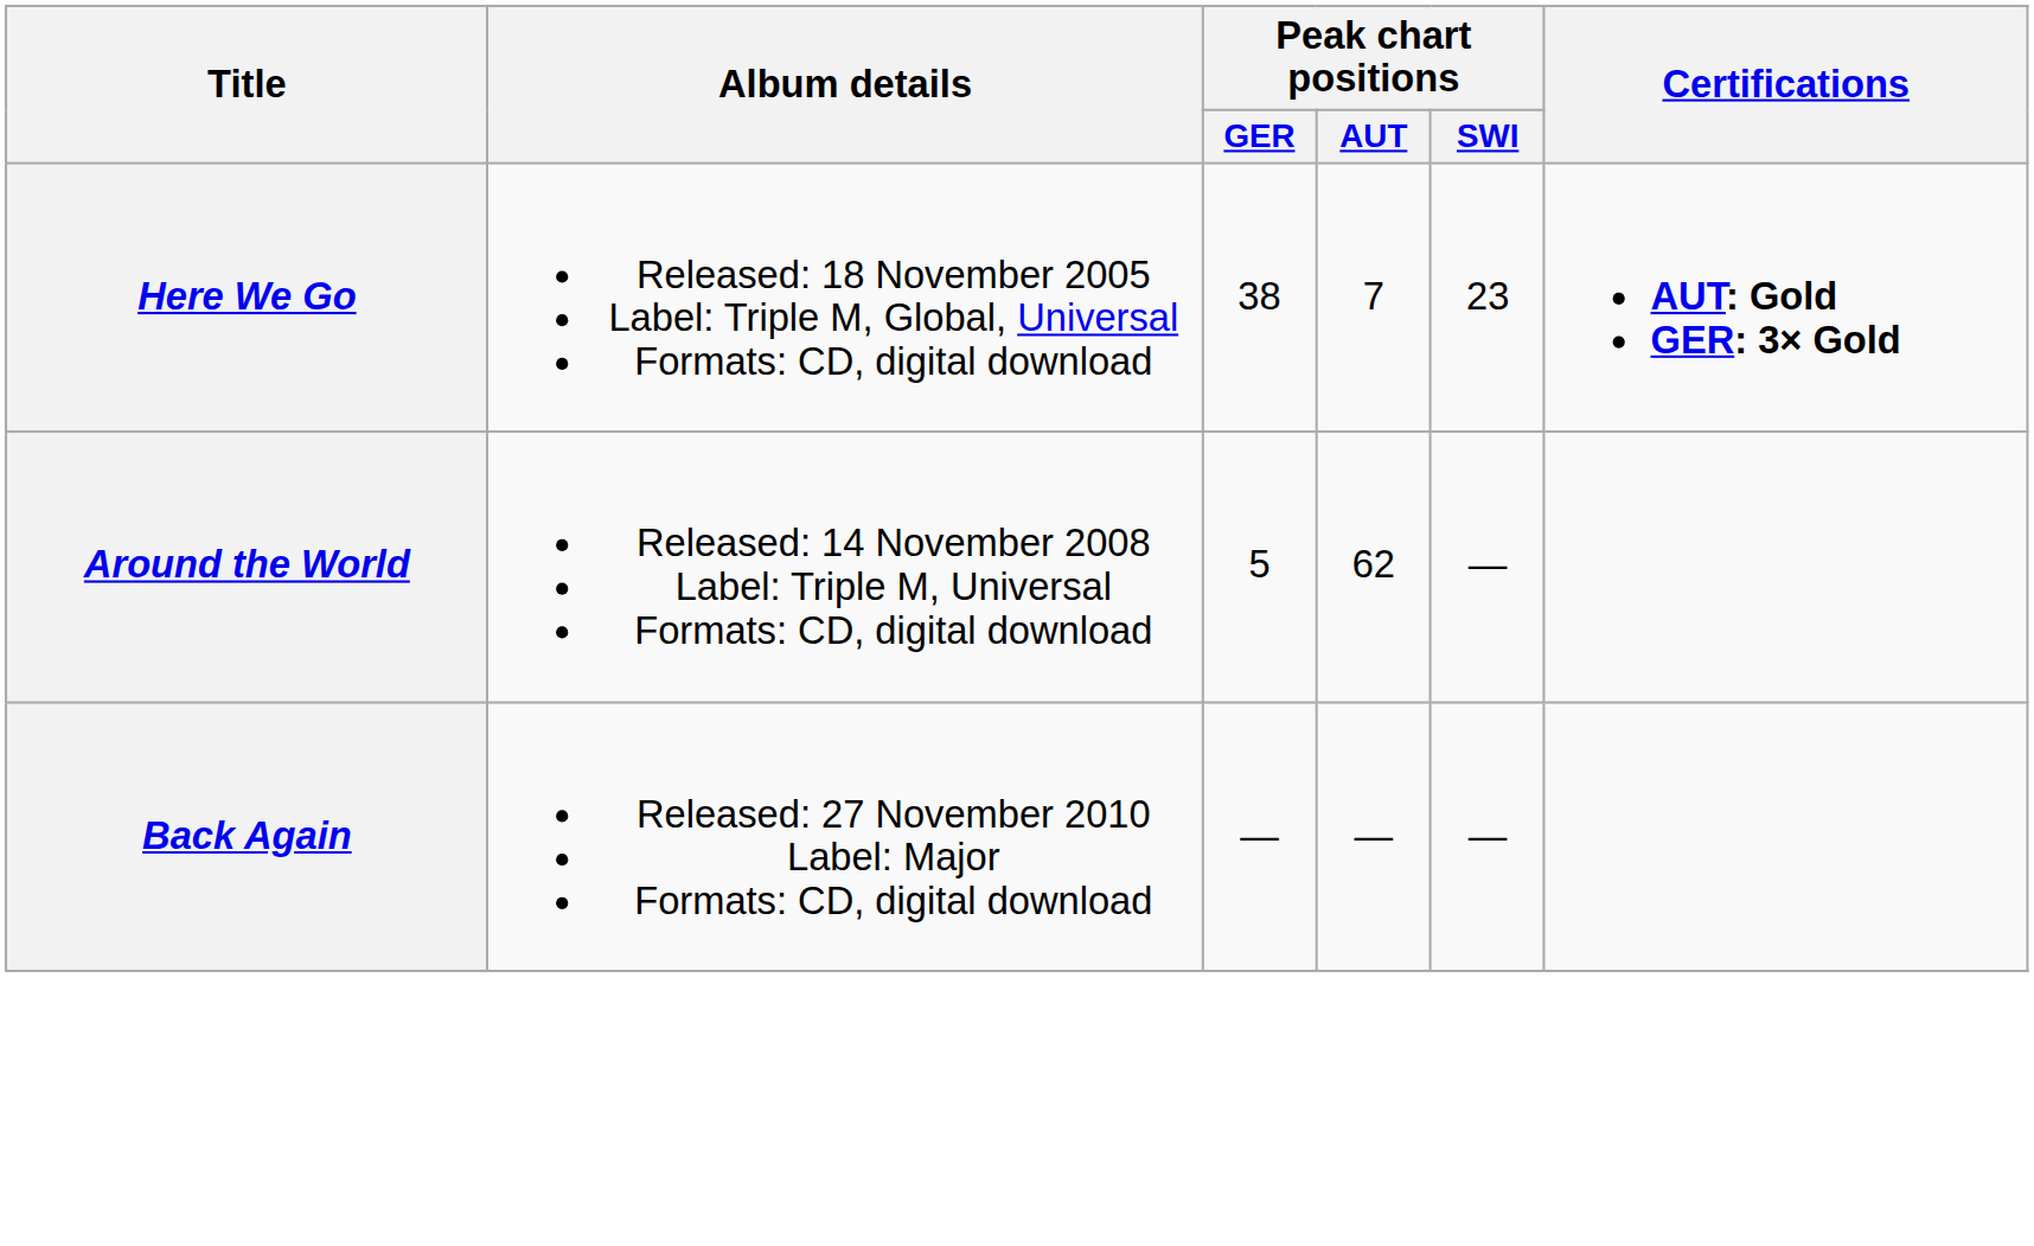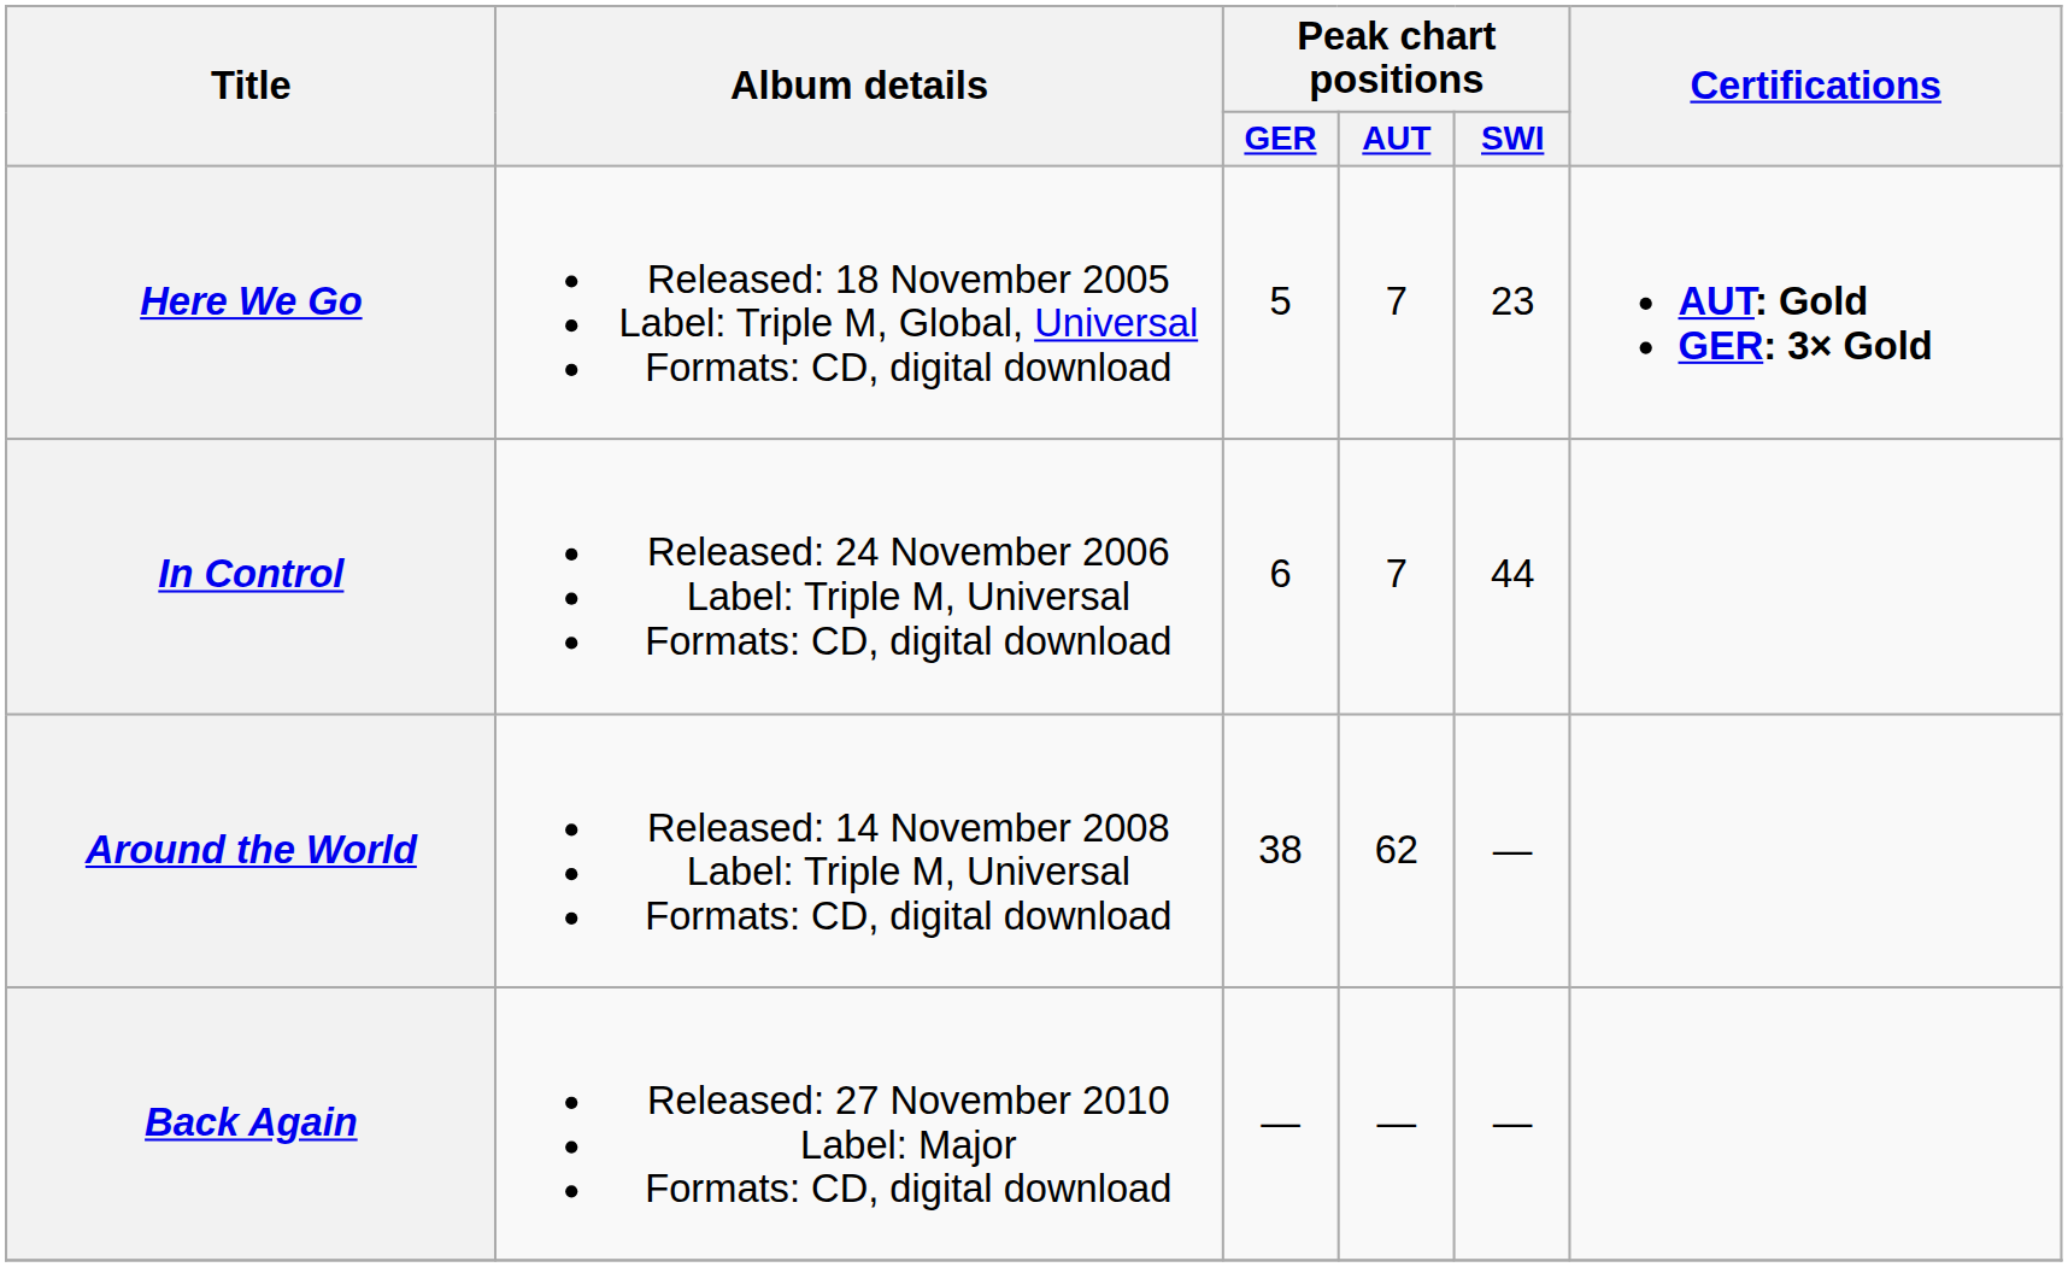 <table class="wikitable plainrowheaders" style="text-align:center;" border="1">
 <tr>
 <th scope="col" rowspan="2" style="width:12em;">Title</th>
 <th scope="col" rowspan="2" style="width:18em;">Album details</th>
 <th scope="col" colspan="3">Peak chart positions</th>
 <th scope="col" rowspan="2" style="width:12em;"><a href='#'>Certifications</a></th>
 </tr>
 <tr>
 <th style="width:3em;font-size:85%"><a href='#'>GER</a><br></th>
 <th style="width:3em;font-size:85%"><a href='#'>AUT</a><br></th>
 <th style="width:3em;font-size:85%"><a href='#'>SWI</a><br></th>
 </tr>
 <tr>
 <th scope="row"><em><a href='#'>Here We Go</a></em></th>
 <td><br><ul><li>Released: 18 November 2005</li><li>Label: Triple M, Global, <a href='#'>Universal</a></li><li>Formats: CD, digital download</li></ul></td>
-<td>38</td>
+<td>5</td>
 <td>7</td>
 <td>23</td>
 <td align="left"><strong><br><ul><li><a href='#'>AUT</a>: Gold</li><li><a href='#'>GER</a>: 3× Gold</li></ul></strong></td>
 </tr>
 <tr>
+<th scope="row"><em><a href='#'>In Control</a></em></th>
+<td><br><ul><li>Released: 24 November 2006</li><li>Label: Triple M, Universal</li><li>Formats: CD, digital download</li></ul></td>
+<td>6</td>
+<td>7</td>
+<td>44</td>
+<td align="left"></td>
+</tr>
+<tr>
 <th scope="row"><em><a href='#'>Around the World</a></em></th>
 <td><br><ul><li>Released: 14 November 2008</li><li>Label: Triple M, Universal</li><li>Formats: CD, digital download</li></ul></td>
-<td>5</td>
+<td>38</td>
 <td>62</td>
 <td>—</td>
 <td align="left"></td>
 </tr>
 <tr>
 <th scope="row"><em><a href='#'>Back Again</a></em></th>
 <td><br><ul><li>Released: 27 November 2010</li><li>Label: Major</li><li>Formats: CD, digital download</li></ul></td>
 <td>—</td>
 <td>—</td>
 <td>—</td>
 <td align="left"></td>
 </tr>
 <tr>
 </tr>
 </table>
